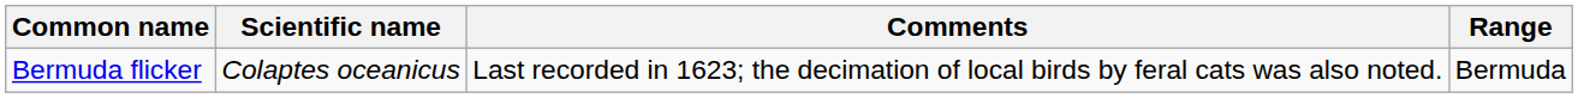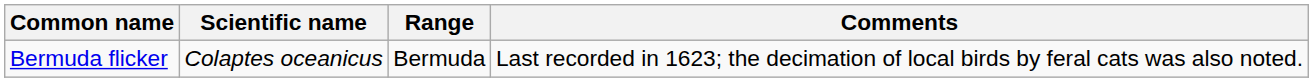 <table class="wikitable sortable">
 <tr>
 <th>Common name</th>
 <th>Scientific name</th>
+<th>Range</th>
 <th class="unsortable">Comments</th>
-<th>Range</th>
 </tr>
 <tr>
 <td><a href='#'>Bermuda flicker</a></td>
 <td><em>Colaptes oceanicus</em></td>
+<td>Bermuda</td>
 <td>Last recorded in 1623; the decimation of local birds by feral cats was also noted.</td>
-<td>Bermuda</td>
 </tr>
 </table>
